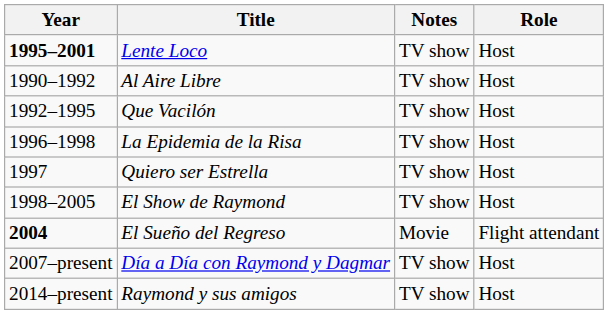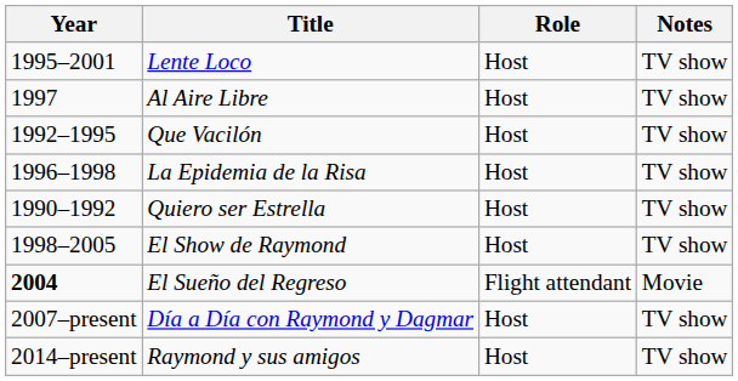 <table class="wikitable">
 <tr>
 <th>Year</th>
 <th>Title</th>
+<th>Role</th>
 <th>Notes</th>
-<th>Role</th>
 </tr>
 <tr>
-<td><strong>1995–2001</strong></td>
+<td>1995–2001</td>
 <td><em><a href='#'>Lente Loco</a></em></td>
+<td>Host</td>
 <td>TV show</td>
-<td>Host</td>
 </tr>
 <tr>
-<td>1990–1992</td>
+<td>1997</td>
 <td><em>Al Aire Libre</em></td>
+<td>Host</td>
 <td>TV show</td>
-<td>Host</td>
 </tr>
 <tr>
 <td>1992–1995</td>
 <td><em>Que Vacilón</em></td>
+<td>Host</td>
 <td>TV show</td>
-<td>Host</td>
 </tr>
 <tr>
 <td>1996–1998</td>
 <td><em>La Epidemia de la Risa</em></td>
+<td>Host</td>
 <td>TV show</td>
-<td>Host</td>
 </tr>
 <tr>
-<td>1997</td>
+<td>1990–1992</td>
 <td><em>Quiero ser Estrella</em></td>
+<td>Host</td>
 <td>TV show</td>
-<td>Host</td>
 </tr>
 <tr>
 <td>1998–2005</td>
 <td><em>El Show de Raymond</em></td>
+<td>Host</td>
 <td>TV show</td>
-<td>Host</td>
 </tr>
 <tr>
 <td><strong>2004</strong></td>
 <td><em>El Sueño del Regreso</em></td>
+<td>Flight attendant</td>
 <td>Movie</td>
-<td>Flight attendant</td>
 </tr>
 <tr>
 <td>2007–present</td>
 <td><em><a href='#'>Día a Día con Raymond y Dagmar</a></em></td>
+<td>Host</td>
 <td>TV show</td>
-<td>Host</td>
 </tr>
 <tr>
 <td>2014–present</td>
 <td><em>Raymond y sus amigos</em></td>
+<td>Host</td>
 <td>TV show</td>
-<td>Host</td>
 </tr>
 </table>
